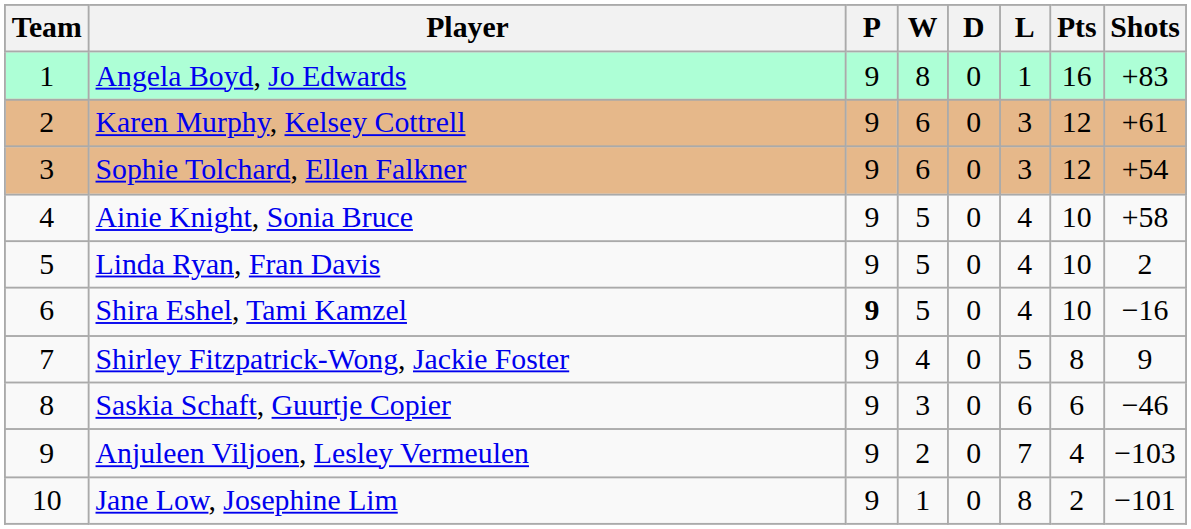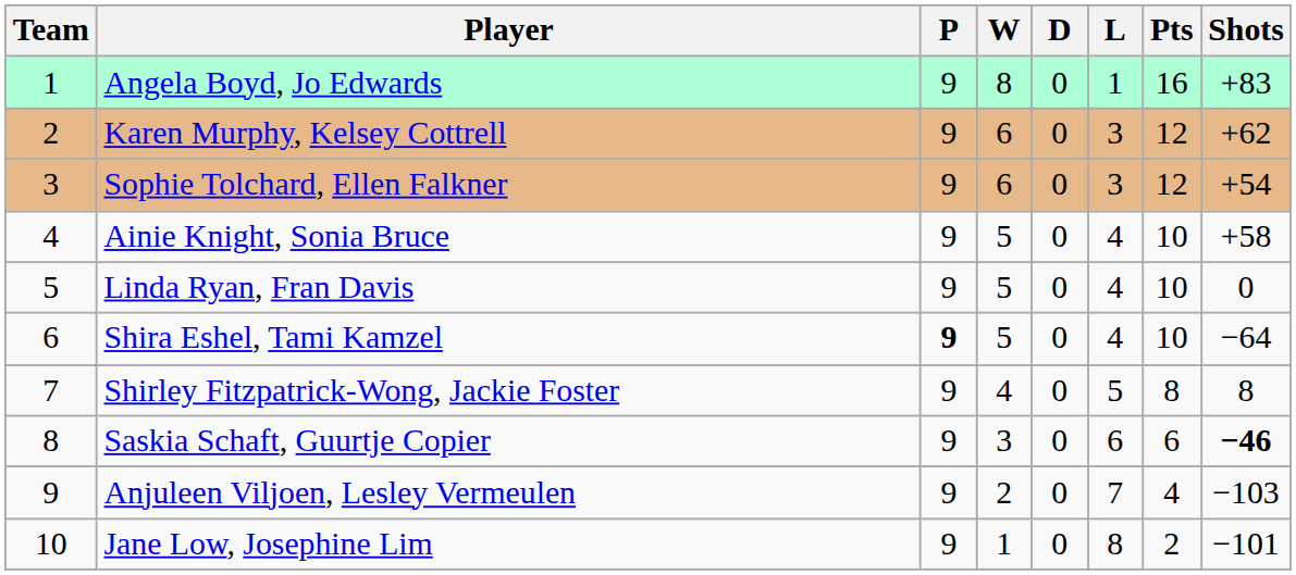 <table class="wikitable" style="font-size: 100%">
 <tr>
 <th width=20>Team</th>
 <th width=400>Player</th>
 <th width=20>P</th>
 <th width=20>W</th>
 <th width=20>D</th>
 <th width=20>L</th>
 <th width=20>Pts</th>
 <th width=20>Shots</th>
 </tr>
 <tr align=center style="background: #ADFFD6;">
 <td>1</td>
 <td align="left"> <a href='#'>Angela Boyd</a>, <a href='#'>Jo Edwards</a></td>
 <td>9</td>
 <td>8</td>
 <td>0</td>
 <td>1</td>
 <td>16</td>
 <td>+83</td>
 </tr>
 <tr align=center style="background: #E6B88A;">
 <td>2</td>
 <td align="left"> <a href='#'>Karen Murphy</a>, <a href='#'>Kelsey Cottrell</a></td>
 <td>9</td>
 <td>6</td>
 <td>0</td>
 <td>3</td>
 <td>12</td>
-<td>+61</td>
+<td>+62</td>
 </tr>
 <tr align=center style="background: #E6B88A;">
 <td>3</td>
 <td align="left"> <a href='#'>Sophie Tolchard</a>, <a href='#'>Ellen Falkner</a></td>
 <td>9</td>
 <td>6</td>
 <td>0</td>
 <td>3</td>
 <td>12</td>
 <td>+54</td>
 </tr>
 <tr align=center>
 <td>4</td>
 <td align="left"> <a href='#'>Ainie Knight</a>, <a href='#'>Sonia Bruce</a></td>
 <td>9</td>
 <td>5</td>
 <td>0</td>
 <td>4</td>
 <td>10</td>
 <td>+58</td>
 </tr>
 <tr align=center>
 <td>5</td>
 <td align="left"> <a href='#'>Linda Ryan</a>, <a href='#'>Fran Davis</a></td>
 <td>9</td>
 <td>5</td>
 <td>0</td>
 <td>4</td>
 <td>10</td>
-<td>2</td>
+<td>0</td>
 </tr>
 <tr align=center>
 <td>6</td>
 <td align="left"> <a href='#'>Shira Eshel</a>, <a href='#'>Tami Kamzel</a></td>
 <td><strong>9</strong></td>
 <td>5</td>
 <td>0</td>
 <td>4</td>
 <td>10</td>
-<td>−16</td>
+<td>−64</td>
 </tr>
 <tr align=center>
 <td>7</td>
 <td align="left"> <a href='#'>Shirley Fitzpatrick-Wong</a>, <a href='#'>Jackie Foster</a></td>
 <td>9</td>
 <td>4</td>
 <td>0</td>
 <td>5</td>
 <td>8</td>
-<td>9</td>
+<td>8</td>
 </tr>
 <tr align=center>
 <td>8</td>
 <td align="left"> <a href='#'>Saskia Schaft</a>, <a href='#'>Guurtje Copier</a></td>
 <td>9</td>
 <td>3</td>
 <td>0</td>
 <td>6</td>
 <td>6</td>
-<td>−46</td>
+<td><strong>−46</strong></td>
 </tr>
 <tr align=center>
 <td>9</td>
 <td align="left"> <a href='#'>Anjuleen Viljoen</a>, <a href='#'>Lesley Vermeulen</a></td>
 <td>9</td>
 <td>2</td>
 <td>0</td>
 <td>7</td>
 <td>4</td>
 <td>−103</td>
 </tr>
 <tr align=center>
 <td>10</td>
 <td align="left"> <a href='#'>Jane Low</a>, <a href='#'>Josephine Lim</a></td>
 <td>9</td>
 <td>1</td>
 <td>0</td>
 <td>8</td>
 <td>2</td>
 <td>−101</td>
 </tr>
 </table>
